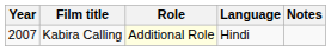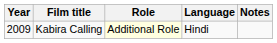 <table class="wikitable">
 <tr>
 <th>Year</th>
 <th>Film title</th>
 <th>Role</th>
 <th>Language</th>
 <th>Notes</th>
 </tr>
 <tr>
-<td>2007</td>
+<td>2009</td>
 <td>Kabira Calling</td>
 <td style="background: lightyellow;">Additional Role</td>
 <td>Hindi</td>
 <td></td>
 </tr>
 </table>
